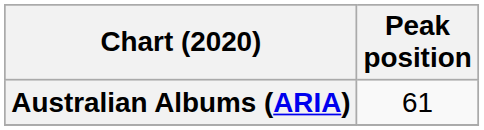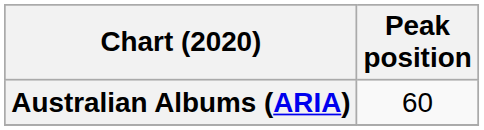 <table class="wikitable sortable plainrowheaders" style="text-align:center">
 <tr>
 <th scope="col">Chart (2020)</th>
 <th scope="col">Peak<br>position</th>
 </tr>
 <tr>
 <th scope="row">Australian Albums (<a href='#'>ARIA</a>)</th>
-<td>61</td>
+<td>60</td>
 </tr>
 <tr>
 </tr>
 <tr>
 </tr>
 <tr>
 </tr>
 <tr>
 </tr>
 <tr>
 </tr>
 <tr>
 </tr>
 <tr>
 </tr>
 <tr>
 </tr>
 <tr>
 </tr>
 <tr>
 </tr>
 <tr>
 </tr>
 <tr>
 </tr>
 <tr>
 </tr>
 <tr>
 </tr>
 <tr>
 </tr>
 </table>
